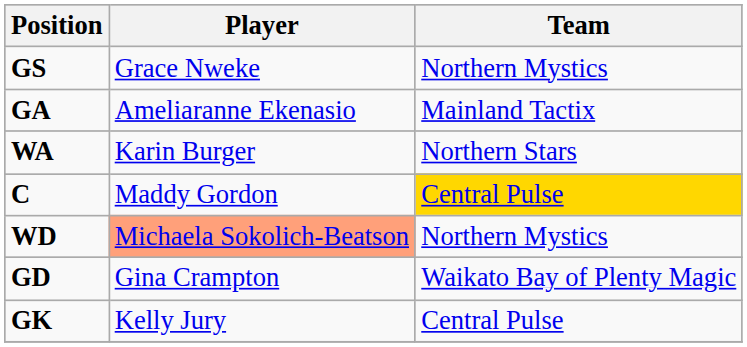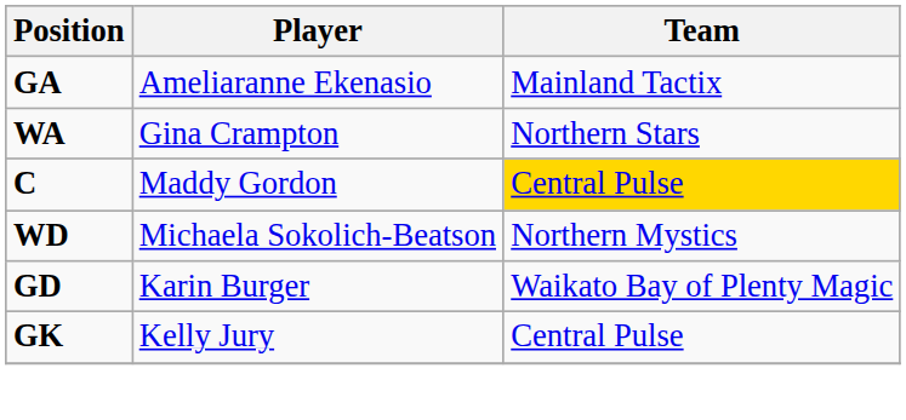 <table class="wikitable collapsible">
 <tr>
 <th>Position</th>
 <th>Player</th>
 <th>Team</th>
-</tr>
-<tr>
-<td><strong>GS</strong></td>
-<td><a href='#'>Grace Nweke</a></td>
-<td><a href='#'>Northern Mystics</a></td>
 </tr>
 <tr>
 <td><strong>GA</strong></td>
 <td><a href='#'>Ameliaranne Ekenasio</a></td>
 <td><a href='#'>Mainland Tactix</a></td>
 </tr>
 <tr>
 <td><strong>WA</strong></td>
-<td><a href='#'>Karin Burger</a></td>
+<td><a href='#'>Gina Crampton</a></td>
 <td><a href='#'>Northern Stars</a></td>
 </tr>
 <tr>
 <td><strong>C</strong></td>
 <td><a href='#'>Maddy Gordon</a></td>
 <td style="background: gold;"><a href='#'>Central Pulse</a></td>
 </tr>
 <tr>
 <td><strong>WD</strong></td>
-<td style="background: lightsalmon;"><a href='#'>Michaela Sokolich-Beatson</a></td>
+<td><a href='#'>Michaela Sokolich-Beatson</a></td>
 <td><a href='#'>Northern Mystics</a></td>
 </tr>
 <tr>
 <td><strong>GD</strong></td>
-<td><a href='#'>Gina Crampton</a></td>
+<td><a href='#'>Karin Burger</a></td>
 <td><a href='#'>Waikato Bay of Plenty Magic</a></td>
 </tr>
 <tr>
 <td><strong>GK</strong></td>
 <td><a href='#'>Kelly Jury</a></td>
 <td><a href='#'>Central Pulse</a></td>
 </tr>
 <tr>
 </tr>
 </table>
